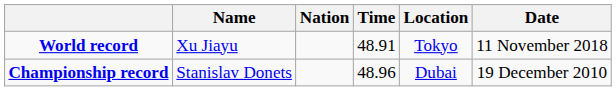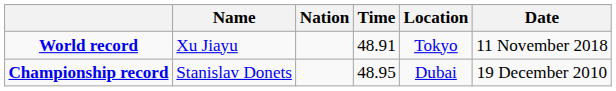 <table class=wikitable style=text-align:center>
 <tr>
 <th></th>
 <th>Name</th>
 <th>Nation</th>
 <th>Time</th>
 <th>Location</th>
 <th>Date</th>
 </tr>
 <tr>
 <td><strong><a href='#'>World record</a></strong></td>
 <td align=left><a href='#'>Xu Jiayu</a></td>
 <td align=left></td>
 <td align=left>48.91</td>
 <td><a href='#'>Tokyo</a></td>
 <td>11 November 2018</td>
 </tr>
 <tr>
 <td><strong><a href='#'>Championship record</a></strong></td>
 <td align=left><a href='#'>Stanislav Donets</a></td>
 <td align=left></td>
-<td align=left>48.96</td>
+<td align=left>48.95</td>
 <td><a href='#'>Dubai</a></td>
 <td>19 December 2010</td>
 </tr>
 </table>
